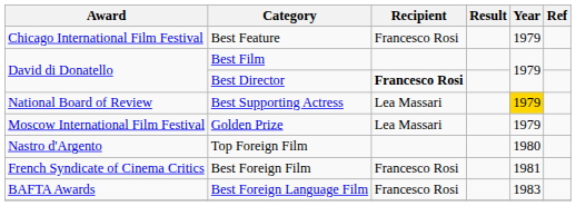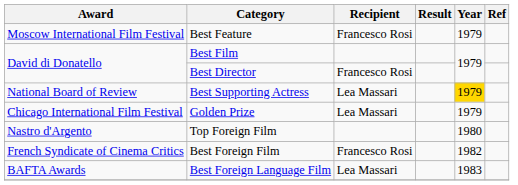 <table class="wikitable plainrowheaders sortable">
 <tr>
 <th scope="col">Award</th>
 <th scope="col">Category</th>
 <th scope="col">Recipient</th>
 <th scope="col">Result</th>
 <th scope="col">Year</th>
 <th scope="col">Ref</th>
 </tr>
 <tr>
-<td><a href='#'>Chicago International Film Festival</a></td>
+<td><a href='#'>Moscow International Film Festival</a></td>
 <td>Best Feature</td>
 <td>Francesco Rosi</td>
 <td></td>
 <td>1979</td>
 <td style="text-align:center;"></td>
 </tr>
 <tr>
 <td rowspan=2><a href='#'>David di Donatello</a></td>
 <td><a href='#'>Best Film</a></td>
 <td></td>
 <td></td>
 <td rowspan=2>1979</td>
 <td style="text-align:center;"></td>
 </tr>
 <tr>
 <td><a href='#'>Best Director</a></td>
-<td><strong>Francesco Rosi</strong></td>
+<td>Francesco Rosi</td>
 <td></td>
 <td style="text-align:center;"></td>
 </tr>
 <tr>
 <td><a href='#'>National Board of Review</a></td>
 <td><a href='#'>Best Supporting Actress</a></td>
 <td>Lea Massari</td>
 <td></td>
 <td style="background: gold;">1979</td>
 <td style="text-align:center;"></td>
 </tr>
 <tr>
-<td><a href='#'>Moscow International Film Festival</a></td>
+<td><a href='#'>Chicago International Film Festival</a></td>
 <td><a href='#'>Golden Prize</a></td>
 <td>Lea Massari</td>
 <td></td>
 <td>1979</td>
 <td style="text-align:center;"></td>
 </tr>
 <tr>
 <td><a href='#'>Nastro d'Argento</a></td>
 <td>Top Foreign Film</td>
 <td></td>
 <td></td>
 <td>1980</td>
 <td style="text-align:center;"></td>
 </tr>
 <tr>
 <td><a href='#'>French Syndicate of Cinema Critics</a></td>
 <td>Best Foreign Film</td>
 <td>Francesco Rosi</td>
 <td></td>
-<td>1981</td>
+<td>1982</td>
 <td style="text-align:center;"></td>
 </tr>
 <tr>
 <td><a href='#'>BAFTA Awards</a></td>
 <td><a href='#'>Best Foreign Language Film</a></td>
-<td>Francesco Rosi</td>
+<td>Lea Massari</td>
 <td></td>
 <td>1983</td>
 <td style="text-align:center;"></td>
 </tr>
 <tr>
 </tr>
 </table>
